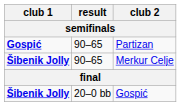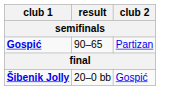 <table class="wikitable">
 <tr>
 <th>club 1</th>
 <th>result</th>
 <th>club 2</th>
 </tr>
 <tr>
 <th colspan="3">semifinals</th>
 </tr>
 <tr>
 <td> <strong><a href='#'>Gospić</a></strong></td>
 <td>90–65</td>
 <td> <a href='#'>Partizan</a></td>
 </tr>
 <tr>
-<td> <strong><a href='#'>Šibenik Jolly</a></strong></td>
-<td>90–65</td>
-<td> <a href='#'>Merkur Celje</a></td>
-</tr>
-<tr>
 <th colspan="3">final</th>
 </tr>
 <tr>
 <td> <strong><a href='#'>Šibenik Jolly</a></strong></td>
 <td>20–0 bb</td>
 <td> <a href='#'>Gospić</a></td>
 </tr>
 </table>
